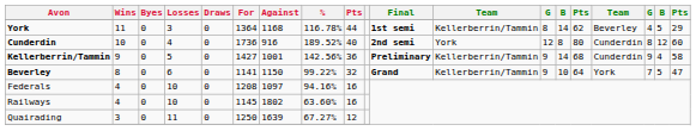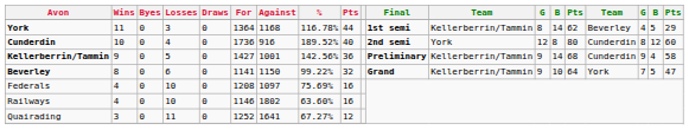 <table style="font-size: 85%; text-align: left;" class="wikitable">
 <tr>
 <th style="color:crimson">Avon</th>
 <th style="color:crimson">Wins</th>
 <th style="color:crimson">Byes</th>
 <th style="color:crimson">Losses</th>
 <th style="color:crimson">Draws</th>
 <th style="color:crimson">For</th>
 <th style="color:crimson">Against</th>
 <th style="color:crimson">%</th>
 <th style="color:crimson">Pts</th>
 <th></th>
 <th style="color:green">Final</th>
 <th style="color:green">Team</th>
 <th style="color:green">G</th>
 <th style="color:green">B</th>
 <th style="color:green">Pts</th>
 <th style="color:green">Team</th>
 <th style="color:green">G</th>
 <th style="color:green">B</th>
 <th style="color:green">Pts</th>
 </tr>
 <tr>
 </tr>
 <tr>
 </tr>
 <tr>
 <td><strong>	York	</strong></td>
 <td>11</td>
 <td>0</td>
 <td>3</td>
 <td>0</td>
 <td>1364</td>
 <td>1168</td>
 <td>116.78%</td>
 <td>44</td>
 <td></td>
 <td><strong>1st semi</strong></td>
 <td>Kellerberrin/Tammin</td>
 <td>8</td>
 <td>14</td>
 <td>62</td>
 <td>Beverley</td>
 <td>4</td>
 <td>5</td>
 <td>29</td>
 </tr>
 <tr>
 <td><strong>	Cunderdin	</strong></td>
 <td>10</td>
 <td>0</td>
 <td>4</td>
 <td>0</td>
 <td>1736</td>
 <td>916</td>
 <td>189.52%</td>
 <td>40</td>
 <td></td>
 <td><strong>2nd semi</strong></td>
 <td>York</td>
 <td>12</td>
 <td>8</td>
 <td>80</td>
 <td>Cunderdin</td>
 <td>8</td>
 <td>12</td>
 <td>60</td>
 </tr>
 <tr>
 <td><strong>	Kellerberrin/Tammin	</strong></td>
 <td>9</td>
 <td>0</td>
 <td>5</td>
 <td>0</td>
 <td>1427</td>
 <td>1001</td>
 <td>142.56%</td>
 <td>36</td>
 <td></td>
 <td><strong>Preliminary</strong></td>
 <td>Kellerberrin/Tammin</td>
 <td>9</td>
 <td>14</td>
 <td>68</td>
 <td>Cunderdin</td>
 <td>9</td>
 <td>4</td>
 <td>58</td>
 </tr>
 <tr>
 <td><strong>	Beverley	</strong></td>
 <td>8</td>
 <td>0</td>
 <td>6</td>
 <td>0</td>
 <td>1141</td>
 <td>1150</td>
 <td>99.22%</td>
 <td>32</td>
 <td></td>
 <td><strong>Grand</strong></td>
 <td>Kellerberrin/Tammin</td>
 <td>9</td>
 <td>10</td>
 <td>64</td>
 <td>York</td>
 <td>7</td>
 <td>5</td>
 <td>47</td>
 </tr>
 <tr>
 <td>Federals</td>
 <td>4</td>
 <td>0</td>
 <td>10</td>
 <td>0</td>
 <td>1208</td>
 <td>1097</td>
-<td>94.16%</td>
+<td>75.69%</td>
 <td>16</td>
 <td></td>
 </tr>
 <tr>
 <td>Railways</td>
 <td>4</td>
 <td>0</td>
 <td>10</td>
 <td>0</td>
-<td>1145</td>
+<td>1146</td>
 <td>1802</td>
 <td>63.60%</td>
 <td>16</td>
 <td></td>
 </tr>
 <tr>
 <td>Quairading</td>
 <td>3</td>
 <td>0</td>
 <td>11</td>
 <td>0</td>
-<td>1250</td>
-<td>1639</td>
+<td>1252</td>
+<td>1641</td>
 <td>67.27%</td>
 <td>12</td>
 <td></td>
 </tr>
 <tr>
 </tr>
 </table>
